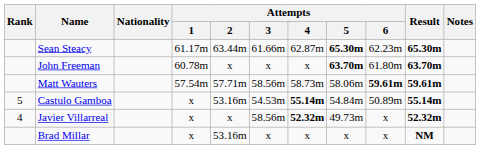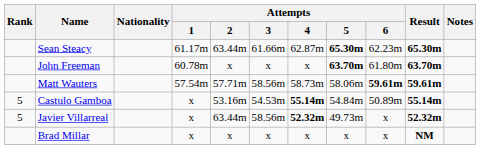 <table class="wikitable sortable" style="text-align:center">
 <tr>
 <th rowspan=2>Rank</th>
 <th rowspan=2>Name</th>
 <th rowspan=2>Nationality</th>
 <th colspan=6>Attempts</th>
 <th rowspan=2>Result</th>
 <th rowspan=2>Notes</th>
 </tr>
 <tr>
 <th>1</th>
 <th>2</th>
 <th>3</th>
 <th>4</th>
 <th>5</th>
 <th>6</th>
 </tr>
 <tr>
 <td align=center></td>
 <td align=left><a href='#'>Sean Steacy</a></td>
 <td align=left></td>
 <td>61.17m</td>
 <td>63.44m</td>
 <td>61.66m</td>
 <td>62.87m</td>
 <td><strong>65.30m</strong></td>
 <td>62.23m</td>
 <td><strong>65.30m</strong></td>
 <td></td>
 </tr>
 <tr>
 <td align=center></td>
 <td align=left><a href='#'>John Freeman</a></td>
 <td align=left></td>
 <td>60.78m</td>
 <td>x</td>
 <td>x</td>
 <td>x</td>
 <td><strong>63.70m</strong></td>
 <td>61.80m</td>
 <td><strong>63.70m</strong></td>
 <td></td>
 </tr>
 <tr>
 <td align=center></td>
 <td align=left><a href='#'>Matt Wauters</a></td>
 <td align=left></td>
 <td>57.54m</td>
 <td>57.71m</td>
 <td>58.56m</td>
 <td>58.73m</td>
 <td>58.06m</td>
 <td><strong>59.61m</strong></td>
 <td><strong>59.61m</strong></td>
 <td></td>
 </tr>
 <tr>
 <td align=center>5</td>
 <td align=left><a href='#'>Castulo Gamboa</a></td>
 <td align=left></td>
 <td>x</td>
 <td>53.16m</td>
 <td>54.53m</td>
 <td><strong>55.14m</strong></td>
 <td>54.84m</td>
 <td>50.89m</td>
 <td><strong>55.14m</strong></td>
 <td></td>
 </tr>
 <tr>
-<td align=center>4</td>
+<td align=center>5</td>
 <td align=left><a href='#'>Javier Villarreal</a></td>
 <td align=left></td>
 <td>x</td>
-<td>x</td>
+<td>63.44m</td>
 <td>58.56m</td>
 <td><strong>52.32m</strong></td>
 <td>49.73m</td>
 <td>x</td>
 <td><strong>52.32m</strong></td>
 <td></td>
 </tr>
 <tr>
 <td align=center></td>
 <td align=left><a href='#'>Brad Millar</a></td>
 <td align=left></td>
 <td>x</td>
-<td>53.16m</td>
+<td>x</td>
 <td>x</td>
 <td>x</td>
 <td>x</td>
 <td>x</td>
 <td><strong>NM</strong></td>
 <td></td>
 </tr>
 </table>
